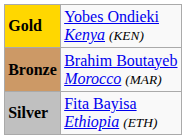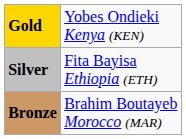 <table class="wikitable">
 <tr>
 <td bgcolor="gold"><strong>Gold</strong></td>
 <td> <a href='#'>Yobes Ondieki</a><br><em><a href='#'>Kenya</a> <small>(KEN)</small></em></td>
 </tr>
 <tr>
+<td bgcolor="silver"><strong>Silver</strong></td>
+<td> <a href='#'>Fita Bayisa</a><br><em><a href='#'>Ethiopia</a> <small>(ETH)</small></em></td>
+</tr>
+<tr>
 <td bgcolor="CC9966"><strong>Bronze</strong></td>
 <td> <a href='#'>Brahim Boutayeb</a><br><em><a href='#'>Morocco</a> <small>(MAR)</small></em></td>
 </tr>
-<tr>
-<td bgcolor="silver"><strong>Silver</strong></td>
-<td> <a href='#'>Fita Bayisa</a><br><em><a href='#'>Ethiopia</a> <small>(ETH)</small></em></td>
-</tr>
 </table>
